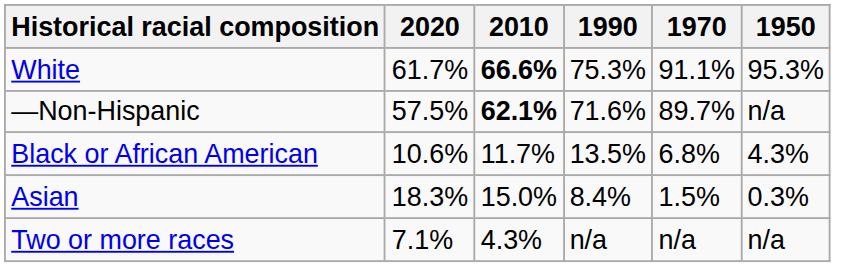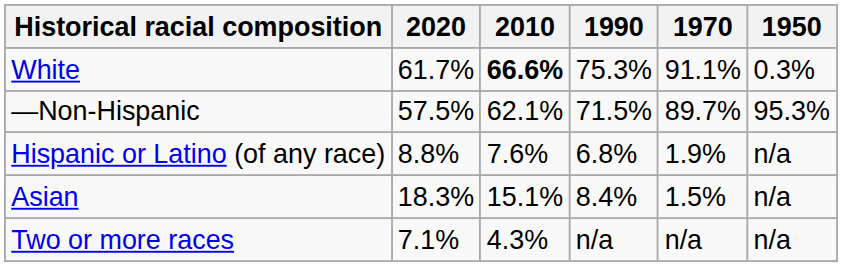 <table class="wikitable  sortable collapsible mw-collapsed" style="font-size: 90%;">
 <tr>
 <th>Historical racial composition</th>
 <th>2020</th>
 <th>2010</th>
 <th>1990</th>
 <th>1970</th>
 <th>1950</th>
 </tr>
 <tr>
 <td><a href='#'>White</a></td>
 <td>61.7%</td>
 <td><strong>66.6%</strong></td>
 <td>75.3%</td>
 <td>91.1%</td>
-<td>95.3%</td>
+<td>0.3%</td>
 </tr>
 <tr>
 <td>—Non-Hispanic</td>
 <td>57.5%</td>
-<td><strong>62.1%</strong></td>
-<td>71.6%</td>
+<td>62.1%</td>
+<td>71.5%</td>
 <td>89.7%</td>
-<td>n/a</td>
+<td>95.3%</td>
 </tr>
 <tr>
-<td><a href='#'>Black or African American</a></td>
-<td>10.6%</td>
-<td>11.7%</td>
-<td>13.5%</td>
+<td><a href='#'>Hispanic or Latino</a> (of any race)</td>
+<td>8.8%</td>
+<td>7.6%</td>
 <td>6.8%</td>
-<td>4.3%</td>
+<td>1.9%</td>
+<td>n/a</td>
 </tr>
 <tr>
 <td><a href='#'>Asian</a></td>
 <td>18.3%</td>
-<td>15.0%</td>
+<td>15.1%</td>
 <td>8.4%</td>
 <td>1.5%</td>
-<td>0.3%</td>
+<td>n/a</td>
 </tr>
 <tr>
 <td><a href='#'>Two or more races</a></td>
 <td>7.1%</td>
 <td>4.3%</td>
 <td>n/a</td>
 <td>n/a</td>
 <td>n/a</td>
 </tr>
 </table>
